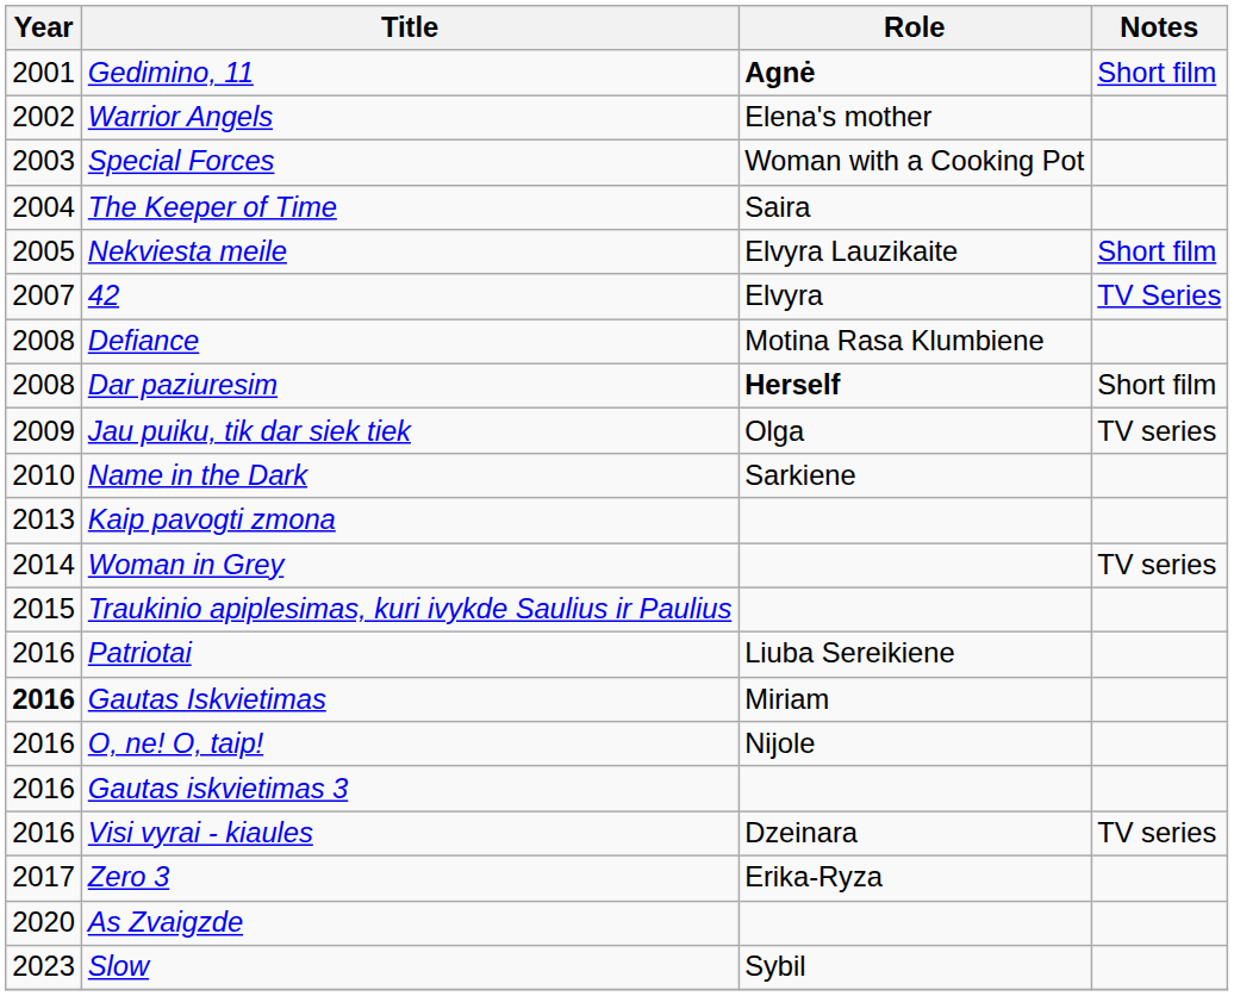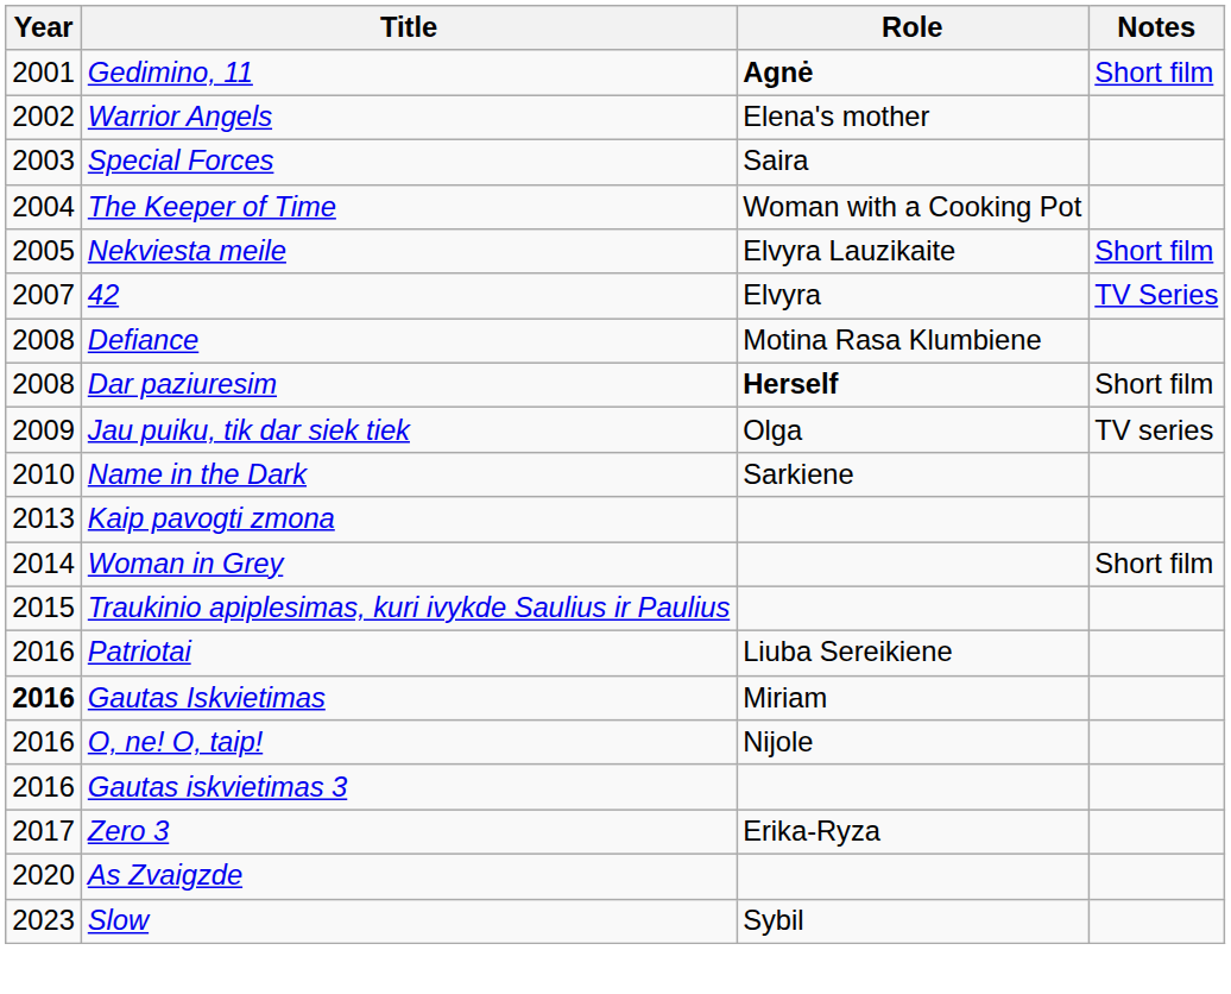 <table class="wikitable sortable">
 <tr>
 <th>Year</th>
 <th>Title</th>
 <th>Role</th>
 <th class="unsortable">Notes</th>
 </tr>
 <tr>
 <td>2001</td>
 <td><em><a href='#'>Gedimino, 11</a></em></td>
 <td><strong>Agnė</strong></td>
 <td><a href='#'>Short film</a></td>
 </tr>
 <tr>
 <td>2002</td>
 <td><em><a href='#'>Warrior Angels</a></em></td>
 <td>Elena's mother</td>
 <td></td>
 </tr>
 <tr>
 <td>2003</td>
 <td><em><a href='#'>Special Forces</a></em></td>
-<td>Woman with a Cooking Pot</td>
+<td>Saira</td>
 <td></td>
 </tr>
 <tr>
 <td>2004</td>
 <td><em><a href='#'>The Keeper of Time</a></em></td>
-<td>Saira</td>
+<td>Woman with a Cooking Pot</td>
 <td></td>
 </tr>
 <tr>
 <td>2005</td>
 <td><em><a href='#'>Nekviesta meile</a></em></td>
 <td>Elvyra Lauzikaite</td>
 <td><a href='#'>Short film</a></td>
 </tr>
 <tr>
 <td>2007</td>
 <td><em><a href='#'>42</a></em></td>
 <td>Elvyra</td>
 <td><a href='#'>TV Series</a></td>
 </tr>
 <tr>
 <td>2008</td>
 <td><em><a href='#'>Defiance</a></em></td>
 <td>Motina Rasa Klumbiene</td>
 <td></td>
 </tr>
 <tr>
 <td>2008</td>
 <td><em><a href='#'>Dar paziuresim</a></em></td>
 <td><strong>Herself</strong></td>
 <td>Short film</td>
 </tr>
 <tr>
 <td>2009</td>
 <td><em><a href='#'>Jau puiku, tik dar siek tiek</a></em></td>
 <td>Olga</td>
 <td>TV series</td>
 </tr>
 <tr>
 <td>2010</td>
 <td><em><a href='#'>Name in the Dark</a></em></td>
 <td>Sarkiene</td>
 <td></td>
 </tr>
 <tr>
 <td>2013</td>
 <td><em><a href='#'>Kaip pavogti zmona</a></em></td>
 <td></td>
 <td></td>
 </tr>
 <tr>
 <td>2014</td>
 <td><em><a href='#'>Woman in Grey</a></em></td>
 <td></td>
-<td>TV series</td>
+<td>Short film</td>
 </tr>
 <tr>
 <td>2015</td>
 <td><em><a href='#'>Traukinio apiplesimas, kuri ivykde Saulius ir Paulius</a></em></td>
 <td></td>
 <td></td>
 </tr>
 <tr>
 <td>2016</td>
 <td><em><a href='#'>Patriotai</a></em></td>
 <td>Liuba Sereikiene</td>
 <td></td>
 </tr>
 <tr>
 <td><strong>2016</strong></td>
 <td><em><a href='#'>Gautas Iskvietimas</a></em></td>
 <td>Miriam</td>
 <td></td>
 </tr>
 <tr>
 <td>2016</td>
 <td><em><a href='#'>O, ne! O, taip! </a></em></td>
 <td>Nijole</td>
 <td></td>
 </tr>
 <tr>
 <td>2016</td>
 <td><em><a href='#'>Gautas iskvietimas 3</a></em></td>
 <td></td>
 <td></td>
 </tr>
 <tr>
-<td>2016</td>
-<td><em><a href='#'>Visi vyrai - kiaules</a></em></td>
-<td>Dzeinara</td>
-<td>TV series</td>
-</tr>
-<tr>
 <td>2017</td>
 <td><em><a href='#'>Zero 3</a></em></td>
 <td>Erika-Ryza</td>
 <td></td>
 </tr>
 <tr>
 <td>2020</td>
 <td><em><a href='#'>As Zvaigzde</a></em></td>
 <td></td>
 </tr>
 <tr>
 <td>2023</td>
 <td><em><a href='#'>Slow</a></em></td>
 <td>Sybil</td>
 <td></td>
 </tr>
 <tr>
 </tr>
 </table>
